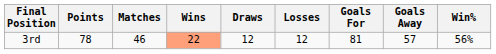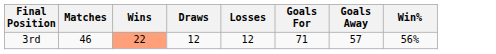 <table class="wikitable" style="font-size: 95%; text-align: center;">
 <tr>
 <th width=60>Final Position</th>
-<th width=60>Points</th>
 <th width=60>Matches</th>
 <th width=60>Wins</th>
 <th width=60>Draws</th>
 <th width=60>Losses</th>
 <th width=60>Goals For</th>
 <th width=60>Goals Away</th>
 <th width=60>Win%</th>
 </tr>
 <tr>
 <td>3rd</td>
-<td>78</td>
 <td>46</td>
 <td style="background: lightsalmon;">22</td>
 <td>12</td>
 <td>12</td>
-<td>81</td>
+<td>71</td>
 <td>57</td>
 <td>56%</td>
 </tr>
 </table>
